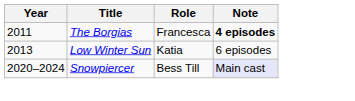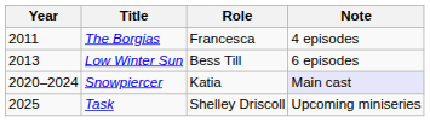 <table class="wikitable">
 <tr>
 <th>Year</th>
 <th>Title</th>
 <th>Role</th>
 <th>Note</th>
 </tr>
 <tr>
 <td>2011</td>
 <td><em><a href='#'>The Borgias</a></em></td>
 <td>Francesca</td>
-<td><strong>4 episodes</strong></td>
+<td>4 episodes</td>
 </tr>
 <tr>
 <td>2013</td>
 <td><em><a href='#'>Low Winter Sun</a></em></td>
-<td>Katia</td>
+<td>Bess Till</td>
 <td>6 episodes</td>
 </tr>
 <tr>
 <td>2020–2024</td>
 <td><em><a href='#'>Snowpiercer</a></em></td>
-<td>Bess Till</td>
+<td>Katia</td>
 <td style="background: lavender;">Main cast</td>
 </tr>
+<tr>
+<td>2025</td>
+<td><em><a href='#'>Task</a></em></td>
+<td>Shelley Driscoll</td>
+<td>Upcoming miniseries</td>
+</tr>
 </table>
